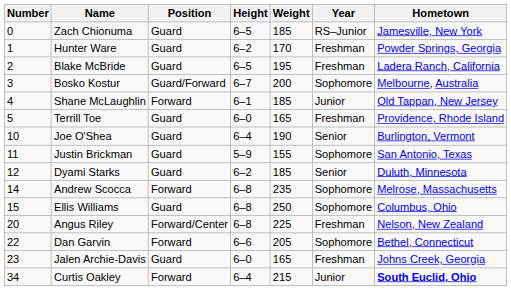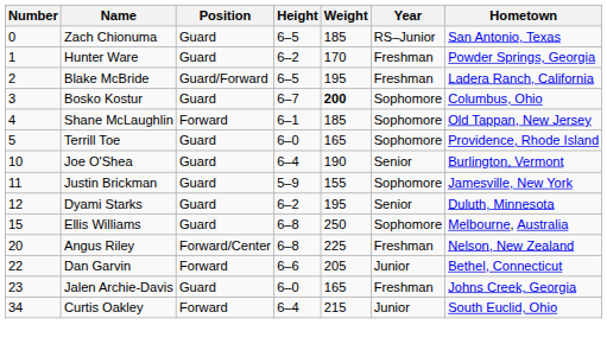 <table class="wikitable sortable" style="font-size: 95%;">
 <tr>
 <th>Number</th>
 <th>Name</th>
 <th>Position</th>
 <th>Height</th>
 <th>Weight</th>
 <th>Year</th>
 <th>Hometown</th>
 </tr>
 <tr>
 <td>0</td>
 <td>Zach Chionuma</td>
 <td>Guard</td>
 <td>6–5</td>
 <td>185</td>
 <td>RS–Junior</td>
-<td><a href='#'>Jamesville, New York</a></td>
+<td><a href='#'>San Antonio, Texas</a></td>
 </tr>
 <tr>
 <td>1</td>
 <td>Hunter Ware</td>
 <td>Guard</td>
 <td>6–2</td>
 <td>170</td>
 <td>Freshman</td>
 <td><a href='#'>Powder Springs, Georgia</a></td>
 </tr>
 <tr>
 <td>2</td>
 <td>Blake McBride</td>
-<td>Guard</td>
+<td>Guard/Forward</td>
 <td>6–5</td>
 <td>195</td>
 <td>Freshman</td>
 <td><a href='#'>Ladera Ranch, California</a></td>
 </tr>
 <tr>
 <td>3</td>
 <td>Bosko Kostur</td>
-<td>Guard/Forward</td>
+<td>Guard</td>
 <td>6–7</td>
-<td>200</td>
+<td><strong>200</strong></td>
 <td>Sophomore</td>
-<td><a href='#'>Melbourne</a>, <a href='#'>Australia</a></td>
+<td><a href='#'>Columbus, Ohio</a></td>
 </tr>
 <tr>
 <td>4</td>
 <td>Shane McLaughlin</td>
 <td>Forward</td>
 <td>6–1</td>
 <td>185</td>
-<td>Junior</td>
+<td>Sophomore</td>
 <td><a href='#'>Old Tappan, New Jersey</a></td>
 </tr>
 <tr>
 <td>5</td>
 <td>Terrill Toe</td>
 <td>Guard</td>
 <td>6–0</td>
 <td>165</td>
-<td>Freshman</td>
+<td>Sophomore</td>
 <td><a href='#'>Providence, Rhode Island</a></td>
 </tr>
 <tr>
 <td>10</td>
 <td>Joe O'Shea</td>
 <td>Guard</td>
 <td>6–4</td>
 <td>190</td>
 <td>Senior</td>
 <td><a href='#'>Burlington, Vermont</a></td>
 </tr>
 <tr>
 <td>11</td>
 <td>Justin Brickman</td>
 <td>Guard</td>
 <td>5–9</td>
 <td>155</td>
 <td>Sophomore</td>
-<td><a href='#'>San Antonio, Texas</a></td>
+<td><a href='#'>Jamesville, New York</a></td>
 </tr>
 <tr>
 <td>12</td>
 <td>Dyami Starks</td>
 <td>Guard</td>
 <td>6–2</td>
-<td>185</td>
+<td>195</td>
 <td>Senior</td>
 <td><a href='#'>Duluth, Minnesota</a></td>
-</tr>
-<tr>
-<td>14</td>
-<td>Andrew Scocca</td>
-<td>Forward</td>
-<td>6–8</td>
-<td>235</td>
-<td>Sophomore</td>
-<td><a href='#'>Melrose, Massachusetts</a></td>
 </tr>
 <tr>
 <td>15</td>
 <td>Ellis Williams</td>
 <td>Guard</td>
 <td>6–8</td>
 <td>250</td>
 <td>Sophomore</td>
-<td><a href='#'>Columbus, Ohio</a></td>
+<td><a href='#'>Melbourne</a>, <a href='#'>Australia</a></td>
 </tr>
 <tr>
 <td>20</td>
 <td>Angus Riley</td>
 <td>Forward/Center</td>
 <td>6–8</td>
 <td>225</td>
 <td>Freshman</td>
 <td><a href='#'>Nelson, New Zealand</a></td>
 </tr>
 <tr>
 <td>22</td>
 <td>Dan Garvin</td>
 <td>Forward</td>
 <td>6–6</td>
 <td>205</td>
-<td>Sophomore</td>
+<td>Junior</td>
 <td><a href='#'>Bethel, Connecticut</a></td>
 </tr>
 <tr>
 <td>23</td>
 <td>Jalen Archie-Davis</td>
 <td>Guard</td>
 <td>6–0</td>
 <td>165</td>
 <td>Freshman</td>
 <td><a href='#'>Johns Creek, Georgia</a></td>
 </tr>
 <tr>
 <td>34</td>
 <td>Curtis Oakley</td>
 <td>Forward</td>
 <td>6–4</td>
 <td>215</td>
 <td>Junior</td>
-<td><strong><a href='#'>South Euclid, Ohio</a></strong></td>
+<td><a href='#'>South Euclid, Ohio</a></td>
 </tr>
 </table>
